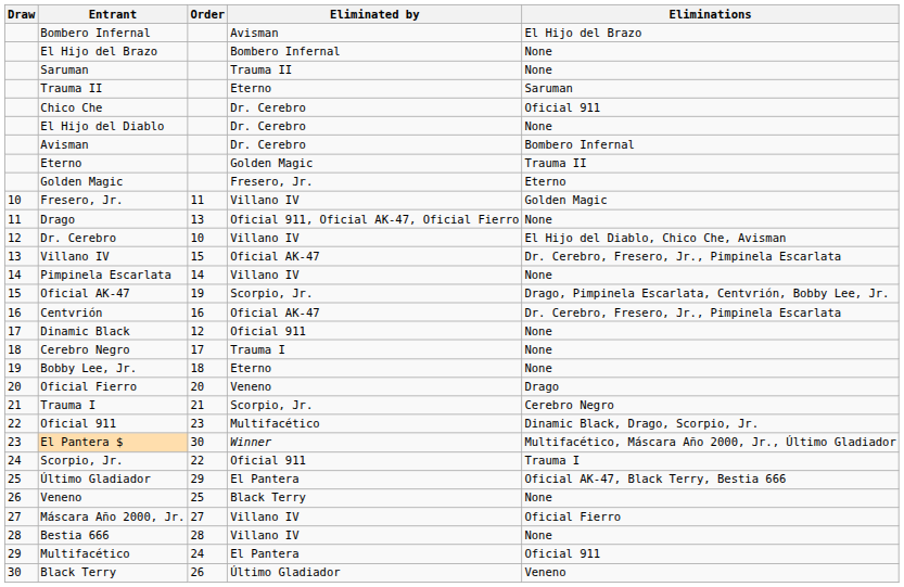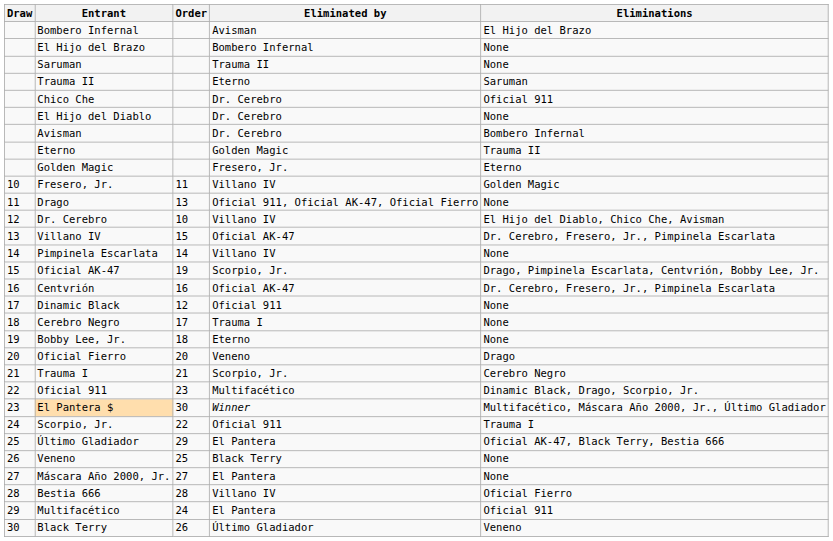 <table class="wikitable sortable">
 <tr>
 <th>Draw</th>
 <th>Entrant</th>
 <th>Order</th>
 <th>Eliminated by</th>
 <th>Eliminations</th>
 </tr>
 <tr>
 <td></td>
 <td>Bombero Infernal</td>
 <td></td>
 <td>Avisman</td>
 <td>El Hijo del Brazo</td>
 </tr>
 <tr>
 <td></td>
 <td>El Hijo del Brazo</td>
 <td></td>
 <td>Bombero Infernal</td>
 <td>None</td>
 </tr>
 <tr>
 <td></td>
 <td>Saruman</td>
 <td></td>
 <td>Trauma II</td>
 <td>None</td>
 </tr>
 <tr>
 <td></td>
 <td>Trauma II</td>
 <td></td>
 <td>Eterno</td>
 <td>Saruman</td>
 </tr>
 <tr>
 <td></td>
 <td>Chico Che</td>
 <td></td>
 <td>Dr. Cerebro</td>
 <td>Oficial 911</td>
 </tr>
 <tr>
 <td></td>
 <td>El Hijo del Diablo</td>
 <td></td>
 <td>Dr. Cerebro</td>
 <td>None</td>
 </tr>
 <tr>
 <td></td>
 <td>Avisman</td>
 <td></td>
 <td>Dr. Cerebro</td>
 <td>Bombero Infernal</td>
 </tr>
 <tr>
 <td></td>
 <td>Eterno</td>
 <td></td>
 <td>Golden Magic</td>
 <td>Trauma II</td>
 </tr>
 <tr>
 <td></td>
 <td>Golden Magic</td>
 <td></td>
 <td>Fresero, Jr.</td>
 <td>Eterno</td>
 </tr>
 <tr>
 <td>10</td>
 <td>Fresero, Jr.</td>
 <td>11</td>
 <td>Villano IV</td>
 <td>Golden Magic</td>
 </tr>
 <tr>
 <td>11</td>
 <td>Drago</td>
 <td>13</td>
 <td>Oficial 911, Oficial AK-47, Oficial Fierro</td>
 <td>None</td>
 </tr>
 <tr>
 <td>12</td>
 <td>Dr. Cerebro</td>
 <td>10</td>
 <td>Villano IV</td>
 <td>El Hijo del Diablo, Chico Che, Avisman</td>
 </tr>
 <tr>
 <td>13</td>
 <td>Villano IV</td>
 <td>15</td>
 <td>Oficial AK-47</td>
 <td>Dr. Cerebro, Fresero, Jr., Pimpinela Escarlata</td>
 </tr>
 <tr>
 <td>14</td>
 <td>Pimpinela Escarlata</td>
 <td>14</td>
 <td>Villano IV</td>
 <td>None</td>
 </tr>
 <tr>
 <td>15</td>
 <td>Oficial AK-47</td>
 <td>19</td>
 <td>Scorpio, Jr.</td>
 <td>Drago, Pimpinela Escarlata, Centvrión, Bobby Lee, Jr.</td>
 </tr>
 <tr>
 <td>16</td>
 <td>Centvrión</td>
 <td>16</td>
 <td>Oficial AK-47</td>
 <td>Dr. Cerebro, Fresero, Jr., Pimpinela Escarlata</td>
 </tr>
 <tr>
 <td>17</td>
 <td>Dinamic Black</td>
 <td>12</td>
 <td>Oficial 911</td>
 <td>None</td>
 </tr>
 <tr>
 <td>18</td>
 <td>Cerebro Negro</td>
 <td>17</td>
 <td>Trauma I</td>
 <td>None</td>
 </tr>
 <tr>
 <td>19</td>
 <td>Bobby Lee, Jr.</td>
 <td>18</td>
 <td>Eterno</td>
 <td>None</td>
 </tr>
 <tr>
 <td>20</td>
 <td>Oficial Fierro</td>
 <td>20</td>
 <td>Veneno</td>
 <td>Drago</td>
 </tr>
 <tr>
 <td>21</td>
 <td>Trauma I</td>
 <td>21</td>
 <td>Scorpio, Jr.</td>
 <td>Cerebro Negro</td>
 </tr>
 <tr>
 <td>22</td>
 <td>Oficial 911</td>
 <td>23</td>
 <td>Multifacético</td>
 <td>Dinamic Black, Drago, Scorpio, Jr.</td>
 </tr>
 <tr>
 <td>23</td>
 <td style="background: #ffdead;">El Pantera $</td>
 <td>30</td>
 <td><em>Winner<strong></td>
 <td>Multifacético, Máscara Año 2000, Jr., Último Gladiador</td>
 </tr>
 <tr>
 <td>24</td>
 <td>Scorpio, Jr.</td>
 <td>22</td>
 <td>Oficial 911</td>
 <td>Trauma I</td>
 </tr>
 <tr>
 <td>25</td>
 <td>Último Gladiador</td>
 <td>29</td>
 <td>El Pantera</td>
 <td>Oficial AK-47, Black Terry, Bestia 666</td>
 </tr>
 <tr>
 <td>26</td>
 <td>Veneno</td>
 <td>25</td>
 <td>Black Terry</td>
 <td>None</td>
 </tr>
 <tr>
 <td>27</td>
 <td>Máscara Año 2000, Jr.</td>
 <td>27</td>
-<td>Villano IV</td>
-<td>Oficial Fierro</td>
+<td>El Pantera</td>
+<td>None</td>
 </tr>
 <tr>
 <td>28</td>
 <td>Bestia 666</td>
 <td>28</td>
 <td>Villano IV</td>
-<td>None</td>
+<td>Oficial Fierro</td>
 </tr>
 <tr>
 <td>29</td>
 <td>Multifacético</td>
 <td>24</td>
 <td>El Pantera</td>
 <td>Oficial 911</td>
 </tr>
 <tr>
 <td>30</td>
 <td>Black Terry</td>
 <td>26</td>
 <td>Último Gladiador</td>
 <td>Veneno </td>
 </tr>
 </table>
